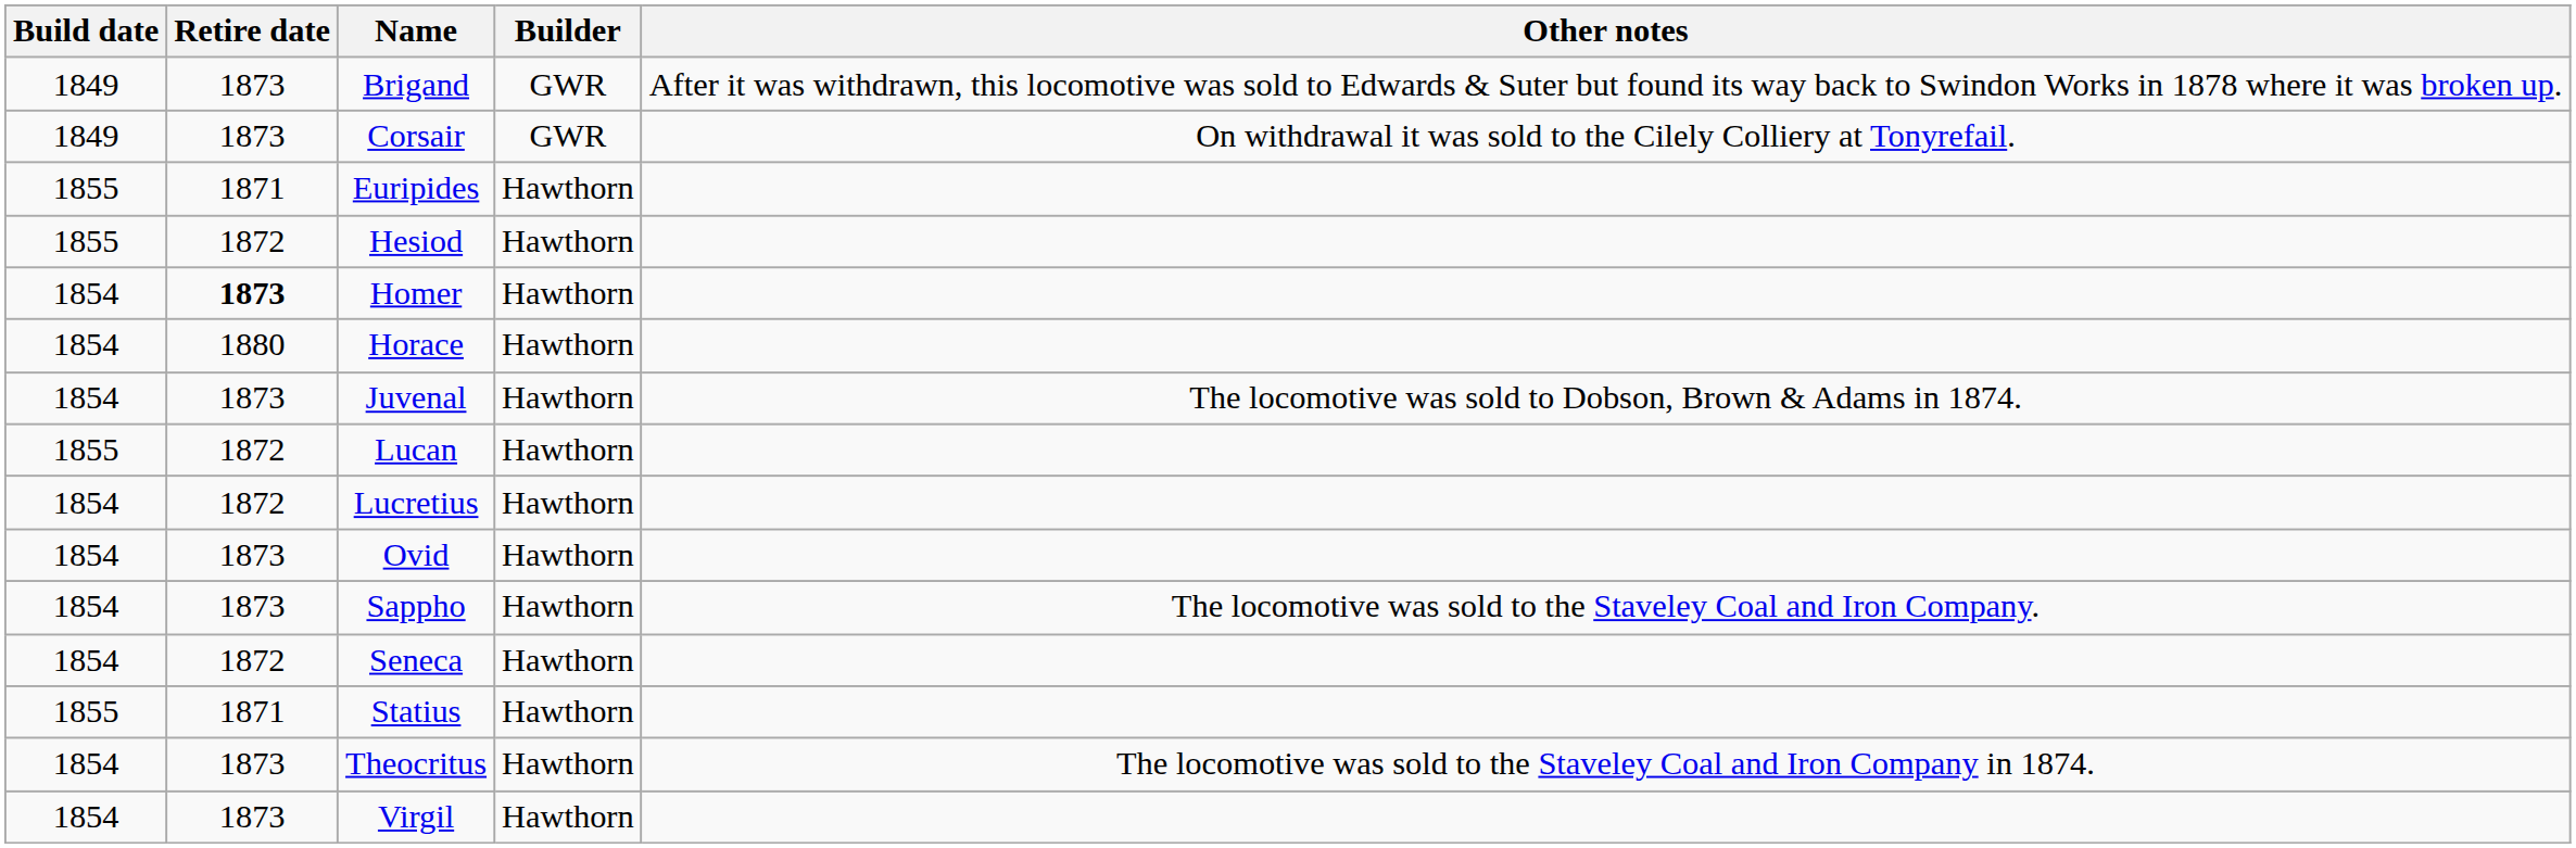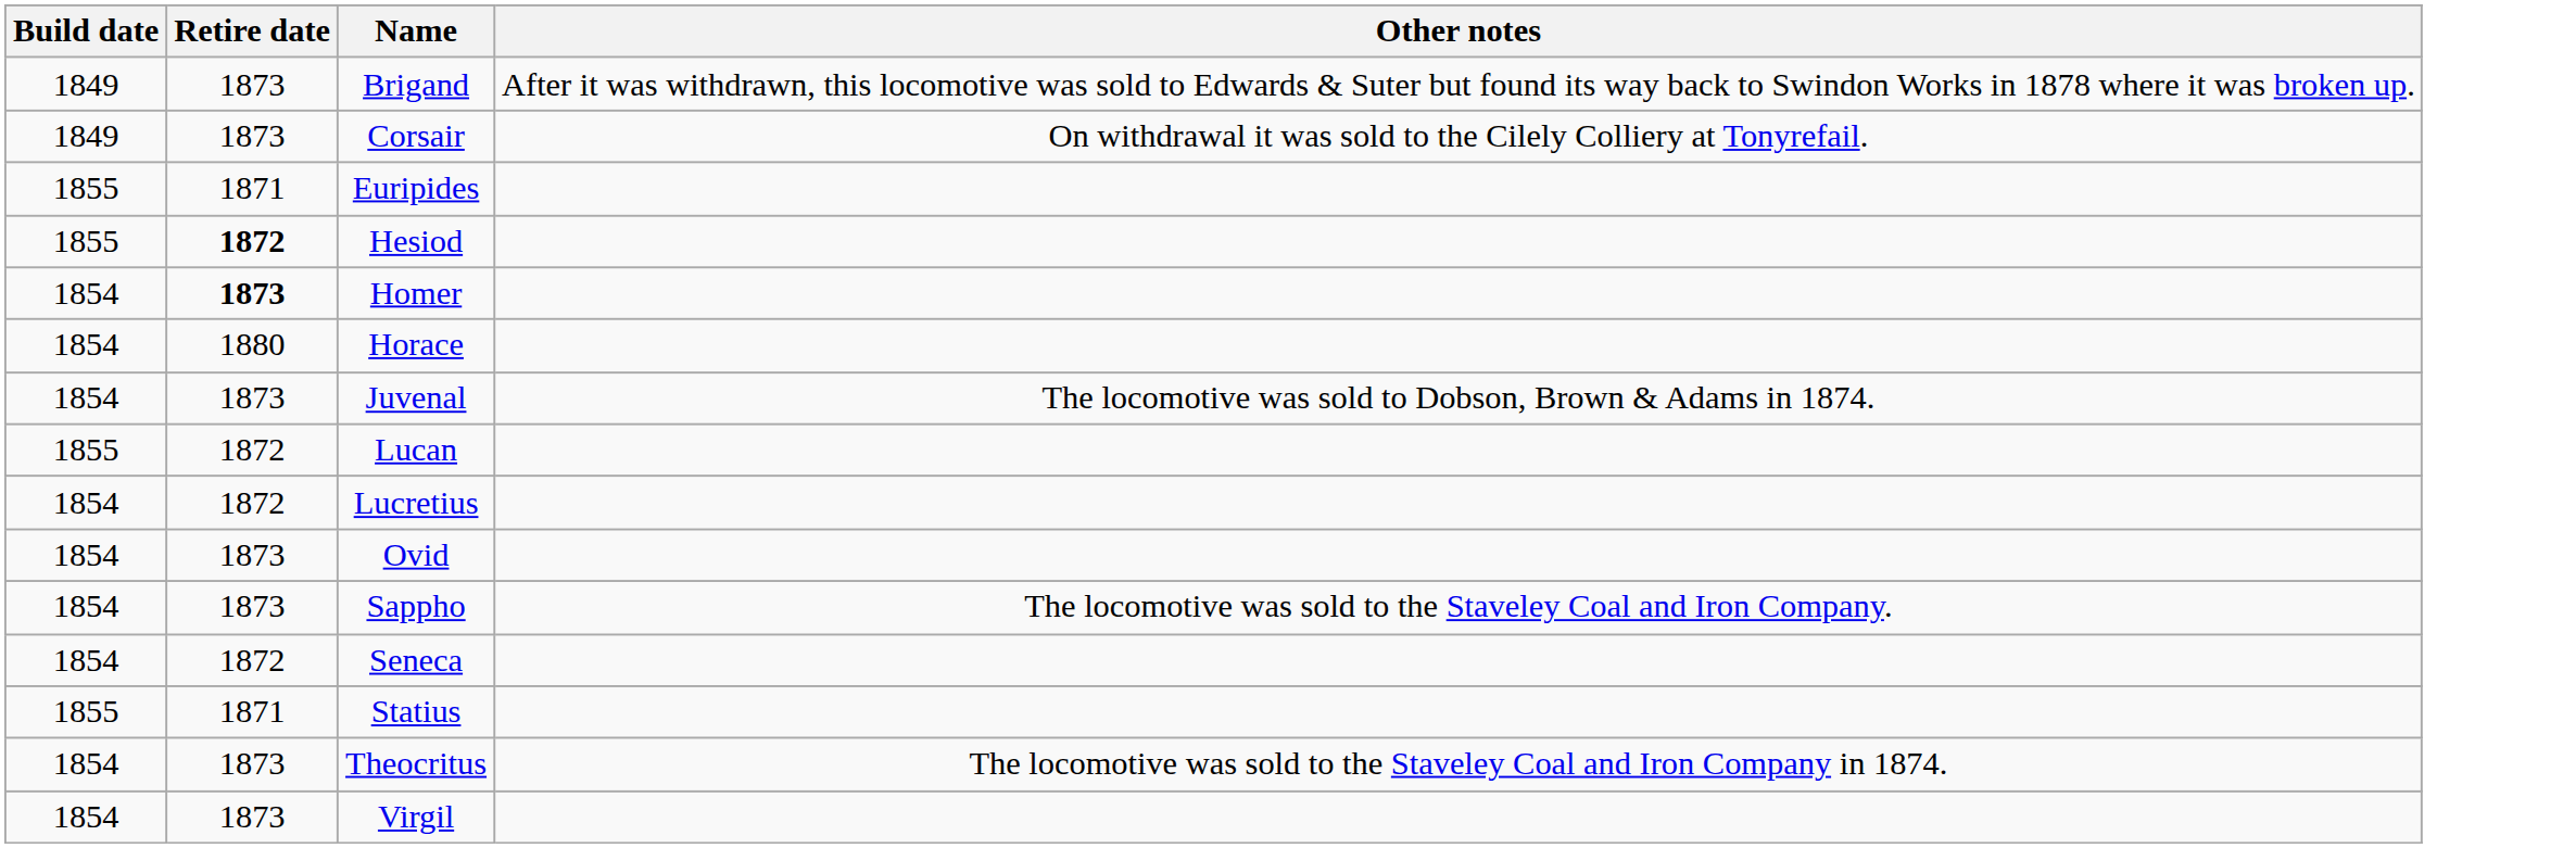 <table class="wikitable sortable" style=text-align:center border="1">
 <tr>
 <th>Build date</th>
 <th>Retire date</th>
 <th>Name</th>
-<th>Builder</th>
 <th>Other notes</th>
 </tr>
 <tr>
 <td>1849</td>
 <td>1873</td>
 <td><a href='#'>Brigand</a></td>
-<td>GWR</td>
 <td>After it was withdrawn, this locomotive was sold to Edwards & Suter but found its way back to Swindon Works in 1878 where it was <a href='#'>broken up</a>.</td>
 </tr>
 <tr>
 <td>1849</td>
 <td>1873</td>
 <td><a href='#'>Corsair</a></td>
-<td>GWR</td>
 <td>On withdrawal it was sold to the Cilely Colliery at <a href='#'>Tonyrefail</a>.</td>
 </tr>
 <tr>
 <td>1855</td>
 <td>1871</td>
 <td><a href='#'>Euripides</a></td>
-<td>Hawthorn</td>
 <td></td>
 </tr>
 <tr>
 <td>1855</td>
-<td>1872</td>
+<td><strong>1872</strong></td>
 <td><a href='#'>Hesiod</a></td>
-<td>Hawthorn</td>
 <td></td>
 </tr>
 <tr>
 <td>1854</td>
 <td><strong>1873</strong></td>
 <td><a href='#'>Homer</a></td>
-<td>Hawthorn</td>
 <td></td>
 </tr>
 <tr>
 <td>1854</td>
 <td>1880</td>
 <td><a href='#'>Horace</a></td>
-<td>Hawthorn</td>
 <td></td>
 </tr>
 <tr>
 <td>1854</td>
 <td>1873</td>
 <td><a href='#'>Juvenal</a></td>
-<td>Hawthorn</td>
 <td>The locomotive was sold to Dobson, Brown & Adams in 1874.</td>
 </tr>
 <tr>
 <td>1855</td>
 <td>1872</td>
 <td><a href='#'>Lucan</a></td>
-<td>Hawthorn</td>
 <td></td>
 </tr>
 <tr>
 <td>1854</td>
 <td>1872</td>
 <td><a href='#'>Lucretius</a></td>
-<td>Hawthorn</td>
 <td></td>
 </tr>
 <tr>
 <td>1854</td>
 <td>1873</td>
 <td><a href='#'>Ovid</a></td>
-<td>Hawthorn</td>
 <td></td>
 </tr>
 <tr>
 <td>1854</td>
 <td>1873</td>
 <td><a href='#'>Sappho</a></td>
-<td>Hawthorn</td>
 <td>The locomotive was sold to the <a href='#'>Staveley Coal and Iron Company</a>.</td>
 </tr>
 <tr>
 <td>1854</td>
 <td>1872</td>
 <td><a href='#'>Seneca</a></td>
-<td>Hawthorn</td>
 <td></td>
 </tr>
 <tr>
 <td>1855</td>
 <td>1871</td>
 <td><a href='#'>Statius</a></td>
-<td>Hawthorn</td>
 <td></td>
 </tr>
 <tr>
 <td>1854</td>
 <td>1873</td>
 <td><a href='#'>Theocritus</a></td>
-<td>Hawthorn</td>
 <td>The locomotive was sold to the <a href='#'>Staveley Coal and Iron Company</a> in 1874.</td>
 </tr>
 <tr>
 <td>1854</td>
 <td>1873</td>
 <td><a href='#'>Virgil</a></td>
-<td>Hawthorn</td>
 <td></td>
 </tr>
 </table>
